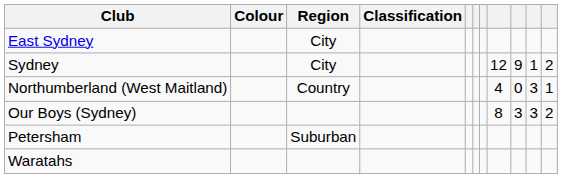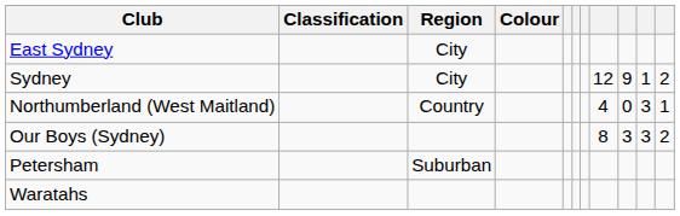 <table class="wikitable sortable" style="text-align:center;font-size:100%;">
 <tr>
 <th>Club</th>
+<th>Classification</th>
+<th>Region</th>
 <th class=unsortable>Colour</th>
-<th>Region</th>
-<th>Classification</th>
 <th></th>
 <th></th>
 <th></th>
 <th></th>
 <th></th>
 <th></th>
 <th></th>
 </tr>
 <tr>
 <td align=left><a href='#'>East Sydney</a></td>
 <td></td>
 <td>City</td>
 <td></td>
 <td></td>
 <td></td>
 <td></td>
 <td></td>
 <td></td>
 <td></td>
 <td></td>
 </tr>
 <tr>
 <td align=left>Sydney</td>
 <td></td>
 <td>City</td>
 <td></td>
 <td></td>
 <td></td>
 <td></td>
 <td>12</td>
 <td>9</td>
 <td>1</td>
 <td>2</td>
 </tr>
 <tr>
 <td align=left>Northumberland (West Maitland)</td>
 <td></td>
 <td>Country</td>
 <td></td>
 <td></td>
 <td></td>
 <td></td>
 <td>4</td>
 <td>0</td>
 <td>3</td>
 <td>1</td>
 </tr>
 <tr>
 <td align=left>Our Boys (Sydney)</td>
 <td></td>
 <td></td>
 <td></td>
 <td></td>
 <td></td>
 <td></td>
 <td>8</td>
 <td>3</td>
 <td>3</td>
 <td>2</td>
 </tr>
 <tr>
 <td align=left>Petersham</td>
 <td></td>
 <td>Suburban</td>
 <td></td>
 <td></td>
 <td></td>
 <td></td>
 <td></td>
 <td></td>
 <td></td>
 <td></td>
 </tr>
 <tr>
 <td align=left>Waratahs</td>
 <td></td>
 <td></td>
 <td></td>
 <td></td>
 <td></td>
 <td></td>
 <td></td>
 <td></td>
 <td></td>
 <td></td>
 </tr>
 </table>
